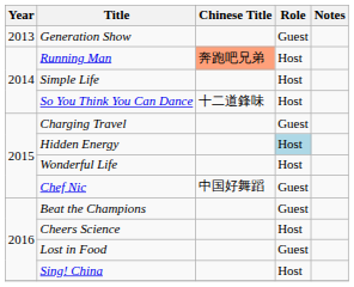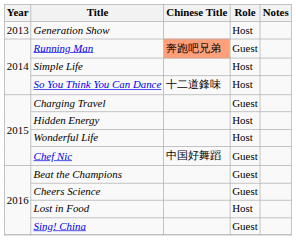 <table class="wikitable sortable">
 <tr>
 <th>Year</th>
 <th>Title</th>
 <th>Chinese Title</th>
 <th>Role</th>
 <th>Notes</th>
 </tr>
 <tr>
 <td>2013</td>
 <td><em>Generation Show</em></td>
 <td></td>
-<td>Guest</td>
+<td>Host</td>
 <td></td>
 </tr>
 <tr>
 <td rowspan=3>2014</td>
 <td><em><a href='#'>Running Man</a></em></td>
 <td style="background: lightsalmon;">奔跑吧兄弟</td>
-<td>Host</td>
+<td>Guest</td>
 <td></td>
 </tr>
 <tr>
 <td><em>Simple Life</em></td>
 <td></td>
 <td>Host</td>
 <td></td>
 </tr>
 <tr>
 <td><em><a href='#'>So You Think You Can Dance</a></em></td>
 <td>十二道鋒味</td>
 <td>Host</td>
 <td></td>
 </tr>
 <tr>
 <td rowspan=4>2015</td>
 <td><em>Charging Travel</em></td>
 <td></td>
 <td>Guest</td>
 <td></td>
 </tr>
 <tr>
 <td><em>Hidden Energy</em></td>
 <td></td>
-<td style="background: lightblue;">Host</td>
+<td>Host</td>
 <td></td>
 </tr>
 <tr>
 <td><em>Wonderful Life</em></td>
 <td></td>
 <td>Host</td>
 <td></td>
 </tr>
 <tr>
 <td><em><a href='#'>Chef Nic</a></em></td>
 <td>中国好舞蹈</td>
 <td>Guest</td>
 <td></td>
 </tr>
 <tr>
 <td rowspan=4>2016</td>
 <td><em>Beat the Champions</em></td>
 <td></td>
 <td>Guest</td>
 <td></td>
 </tr>
 <tr>
 <td><em>Cheers Science</em></td>
 <td></td>
-<td>Host</td>
+<td>Guest</td>
 <td></td>
 </tr>
 <tr>
 <td><em>Lost in Food</em></td>
 <td></td>
-<td>Guest</td>
+<td>Host</td>
 <td></td>
 </tr>
 <tr>
 <td><em><a href='#'>Sing! China</a></em></td>
 <td></td>
-<td>Host</td>
+<td>Guest</td>
 <td></td>
 </tr>
 <tr>
 </tr>
 </table>
